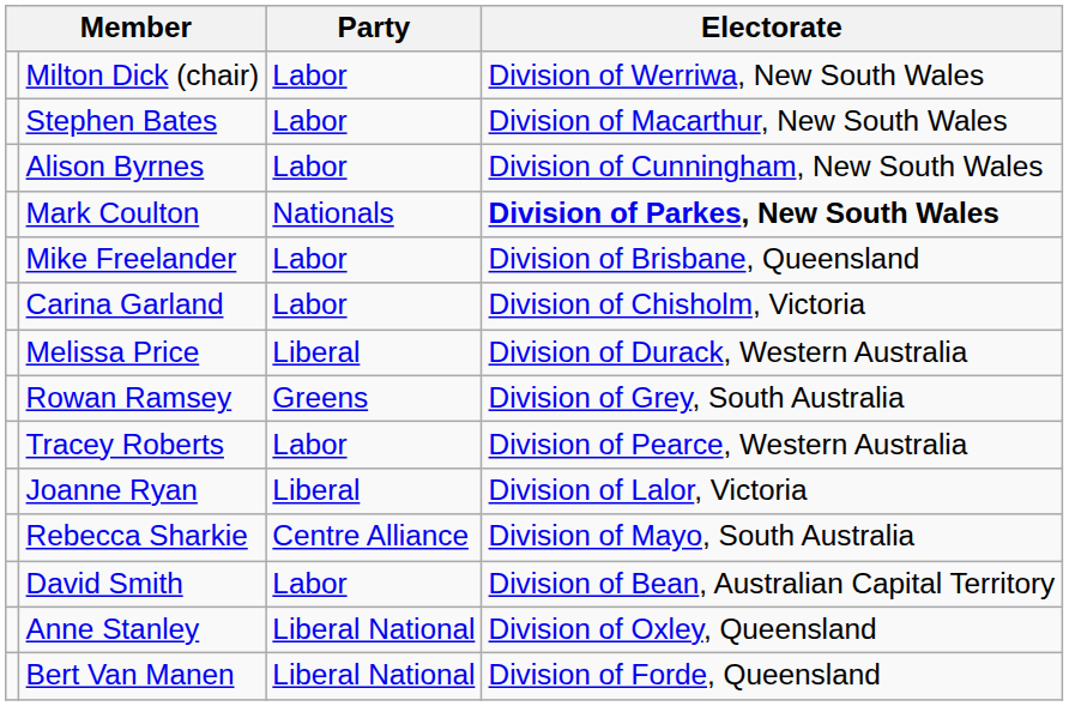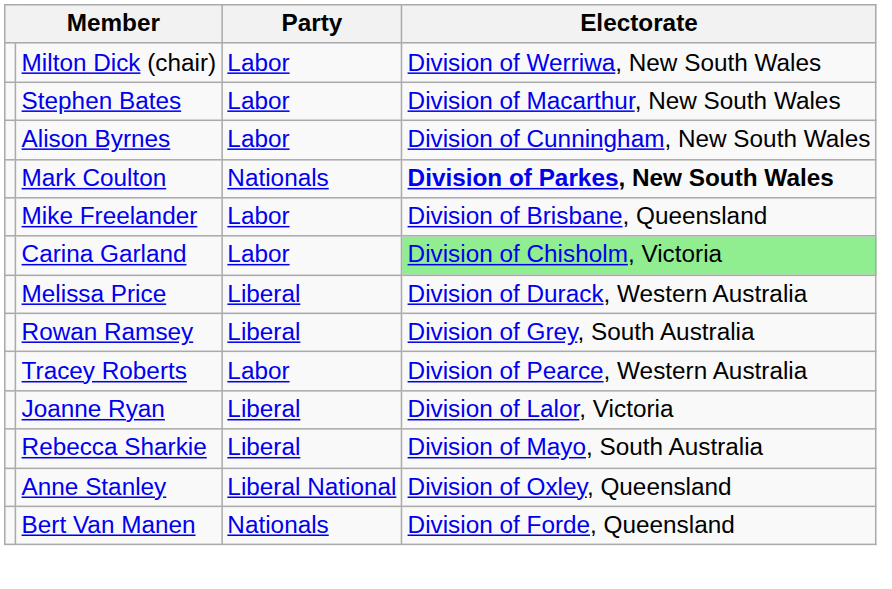 <table class="wikitable">
 <tr>
 <th colspan="2">Member</th>
 <th>Party</th>
 <th>Electorate</th>
 </tr>
 <tr>
 <td></td>
 <td><a href='#'>Milton Dick</a> (chair)</td>
 <td><a href='#'>Labor</a></td>
 <td><a href='#'>Division of Werriwa</a>, New South Wales</td>
 </tr>
 <tr>
 <td></td>
 <td><a href='#'>Stephen Bates</a></td>
 <td><a href='#'>Labor</a></td>
 <td><a href='#'>Division of Macarthur</a>, New South Wales</td>
 </tr>
 <tr>
 <td></td>
 <td><a href='#'>Alison Byrnes</a></td>
 <td><a href='#'>Labor</a></td>
 <td><a href='#'>Division of Cunningham</a>, New South Wales</td>
 </tr>
 <tr>
 <td></td>
 <td><a href='#'>Mark Coulton</a></td>
 <td><a href='#'>Nationals</a></td>
 <td><strong><a href='#'>Division of Parkes</a>, New South Wales</strong></td>
 </tr>
 <tr>
 <td></td>
 <td><a href='#'>Mike Freelander</a></td>
 <td><a href='#'>Labor</a></td>
 <td><a href='#'>Division of Brisbane</a>, Queensland</td>
 </tr>
 <tr>
 <td></td>
 <td><a href='#'>Carina Garland</a></td>
 <td><a href='#'>Labor</a></td>
-<td><a href='#'>Division of Chisholm</a>, Victoria</td>
+<td style="background: lightgreen;"><a href='#'>Division of Chisholm</a>, Victoria</td>
 </tr>
 <tr>
 <td></td>
 <td><a href='#'>Melissa Price</a></td>
 <td><a href='#'>Liberal</a></td>
 <td><a href='#'>Division of Durack</a>, Western Australia</td>
 </tr>
 <tr>
 <td></td>
 <td><a href='#'>Rowan Ramsey</a></td>
-<td><a href='#'>Greens</a></td>
+<td><a href='#'>Liberal</a></td>
 <td><a href='#'>Division of Grey</a>, South Australia</td>
 </tr>
 <tr>
 <td></td>
 <td><a href='#'>Tracey Roberts</a></td>
 <td><a href='#'>Labor</a></td>
 <td><a href='#'>Division of Pearce</a>, Western Australia</td>
 </tr>
 <tr>
 <td></td>
 <td><a href='#'>Joanne Ryan</a></td>
 <td><a href='#'>Liberal</a></td>
 <td><a href='#'>Division of Lalor</a>, Victoria</td>
 </tr>
 <tr>
 <td></td>
 <td><a href='#'>Rebecca Sharkie</a></td>
-<td><a href='#'>Centre Alliance</a></td>
+<td><a href='#'>Liberal</a></td>
 <td><a href='#'>Division of Mayo</a>, South Australia</td>
-</tr>
-<tr>
-<td></td>
-<td><a href='#'>David Smith</a></td>
-<td><a href='#'>Labor</a></td>
-<td><a href='#'>Division of Bean</a>, Australian Capital Territory</td>
 </tr>
 <tr>
 <td></td>
 <td><a href='#'>Anne Stanley</a></td>
 <td><a href='#'>Liberal National</a></td>
 <td><a href='#'>Division of Oxley</a>, Queensland</td>
 </tr>
 <tr>
 <td></td>
 <td><a href='#'>Bert Van Manen</a></td>
-<td><a href='#'>Liberal National</a></td>
+<td><a href='#'>Nationals</a></td>
 <td><a href='#'>Division of Forde</a>, Queensland</td>
 </tr>
 </table>
